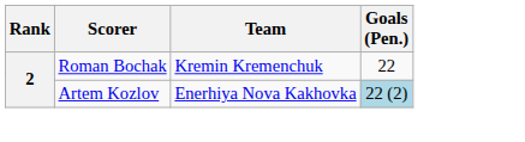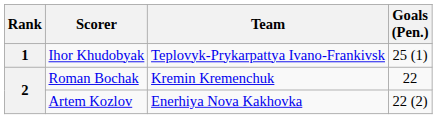 <table class="wikitable">
 <tr>
 <th>Rank</th>
 <th>Scorer</th>
 <th>Team</th>
 <th>Goals<br>(Pen.)</th>
+</tr>
+<tr>
+<th align=center>1</th>
+<td> <a href='#'>Ihor Khudobyak</a></td>
+<td><a href='#'>Teplovyk-Prykarpattya Ivano-Frankivsk</a></td>
+<td align=center>25 (1)</td>
 </tr>
 <tr>
 <th align=center rowspan=2>2</th>
 <td> <a href='#'>Roman Bochak</a></td>
 <td><a href='#'>Kremin Kremenchuk</a></td>
 <td align=center>22</td>
 </tr>
 <tr>
 <td> <a href='#'>Artem Kozlov</a></td>
 <td><a href='#'>Enerhiya Nova Kakhovka</a></td>
-<td align=center style="background: lightblue;">22 (2)</td>
+<td align=center>22 (2)</td>
 </tr>
 </table>
